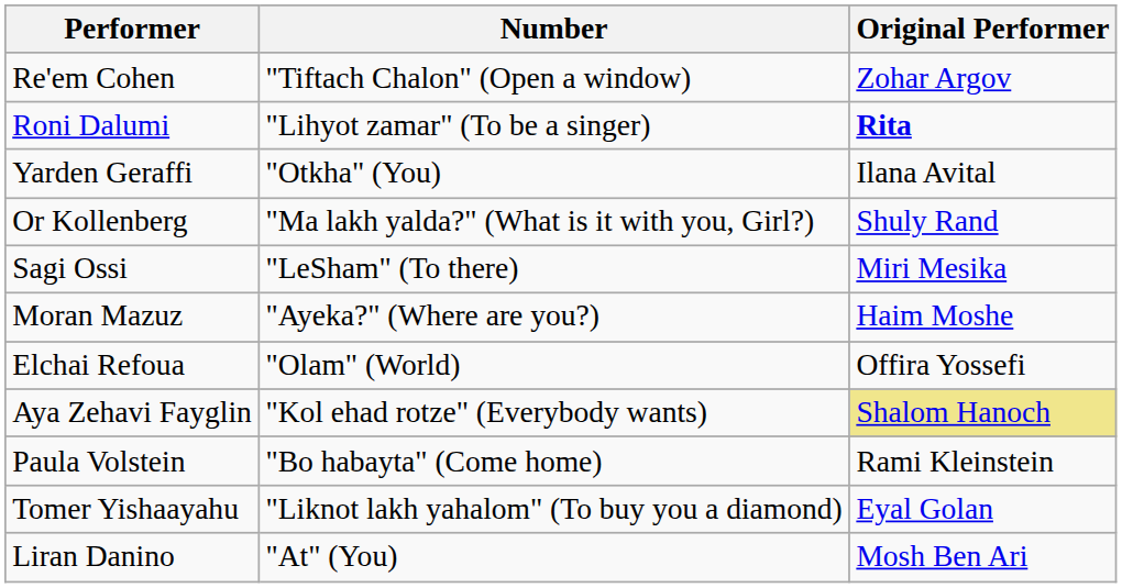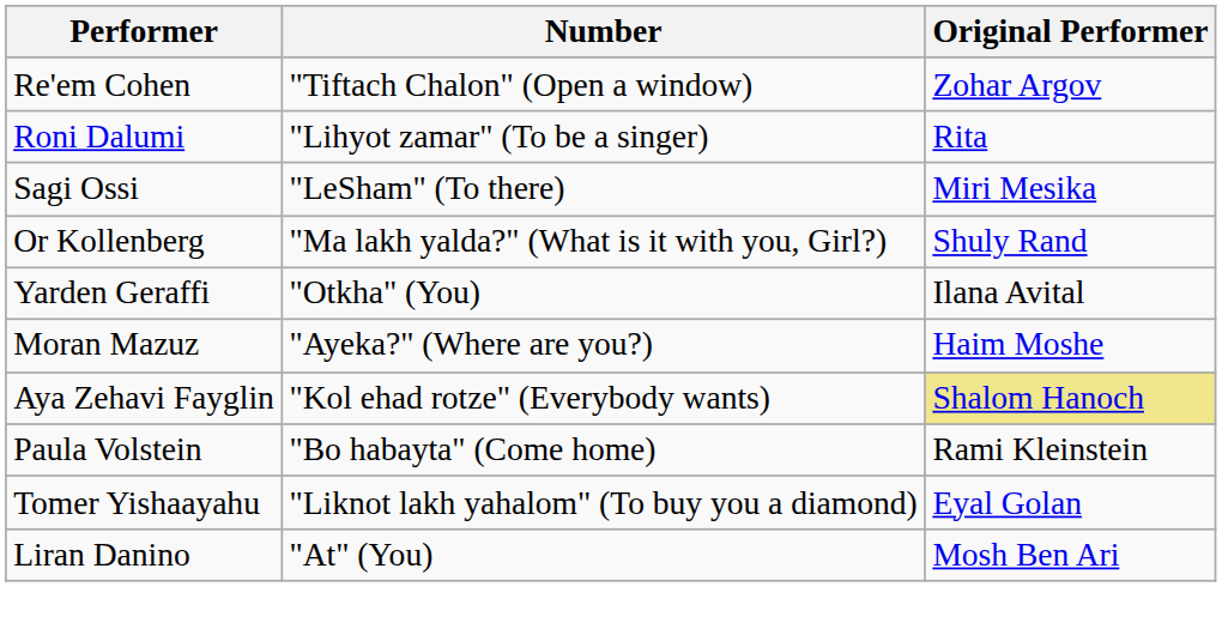 <table class="wikitable">
 <tr>
 <th>Performer</th>
 <th>Number</th>
 <th>Original Performer</th>
 </tr>
 <tr>
 <td>Re'em Cohen</td>
 <td>"Tiftach Chalon" (Open a window)</td>
 <td><a href='#'>Zohar Argov</a></td>
 </tr>
 <tr>
 <td><a href='#'>Roni Dalumi</a></td>
 <td>"Lihyot zamar" (To be a singer)</td>
-<td><strong><a href='#'>Rita</a></strong></td>
+<td><a href='#'>Rita</a></td>
+</tr>
+<tr>
+<td>Sagi Ossi</td>
+<td>"LeSham" (To there)</td>
+<td><a href='#'>Miri Mesika</a></td>
+</tr>
+<tr>
+<td>Or Kollenberg</td>
+<td>"Ma lakh yalda?" (What is it with you, Girl?)</td>
+<td><a href='#'>Shuly Rand</a></td>
 </tr>
 <tr>
 <td>Yarden Geraffi</td>
 <td>"Otkha" (You)</td>
 <td>Ilana Avital</td>
 </tr>
 <tr>
-<td>Or Kollenberg</td>
-<td>"Ma lakh yalda?" (What is it with you, Girl?)</td>
-<td><a href='#'>Shuly Rand</a></td>
-</tr>
-<tr>
-<td>Sagi Ossi</td>
-<td>"LeSham" (To there)</td>
-<td><a href='#'>Miri Mesika</a></td>
-</tr>
-<tr>
 <td>Moran Mazuz</td>
 <td>"Ayeka?" (Where are you?)</td>
 <td><a href='#'>Haim Moshe</a></td>
-</tr>
-<tr>
-<td>Elchai Refoua</td>
-<td>"Olam" (World)</td>
-<td>Offira Yossefi</td>
 </tr>
 <tr>
 <td>Aya Zehavi Fayglin</td>
 <td>"Kol ehad rotze" (Everybody wants)</td>
 <td style="background: khaki;"><a href='#'>Shalom Hanoch</a></td>
 </tr>
 <tr>
 <td>Paula Volstein</td>
 <td>"Bo habayta" (Come home)</td>
 <td>Rami Kleinstein</td>
 </tr>
 <tr>
 <td>Tomer Yishaayahu</td>
 <td>"Liknot lakh yahalom" (To buy you a diamond)</td>
 <td><a href='#'>Eyal Golan</a></td>
 </tr>
 <tr>
 <td>Liran Danino</td>
 <td>"At" (You)</td>
 <td><a href='#'>Mosh Ben Ari</a></td>
 </tr>
 </table>
